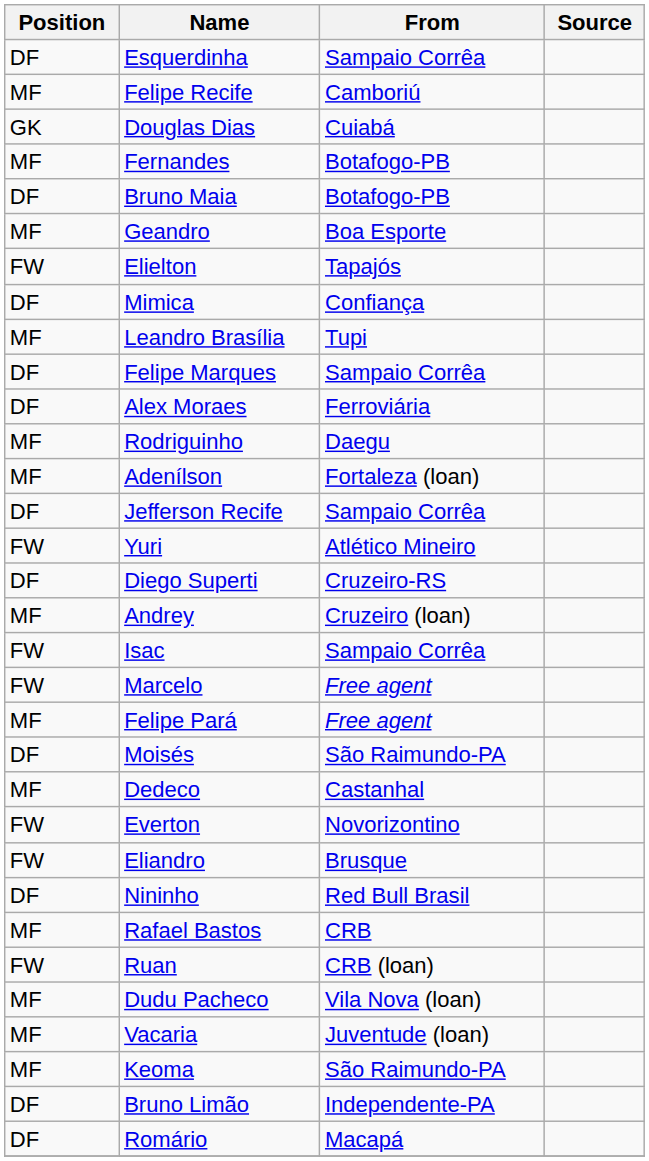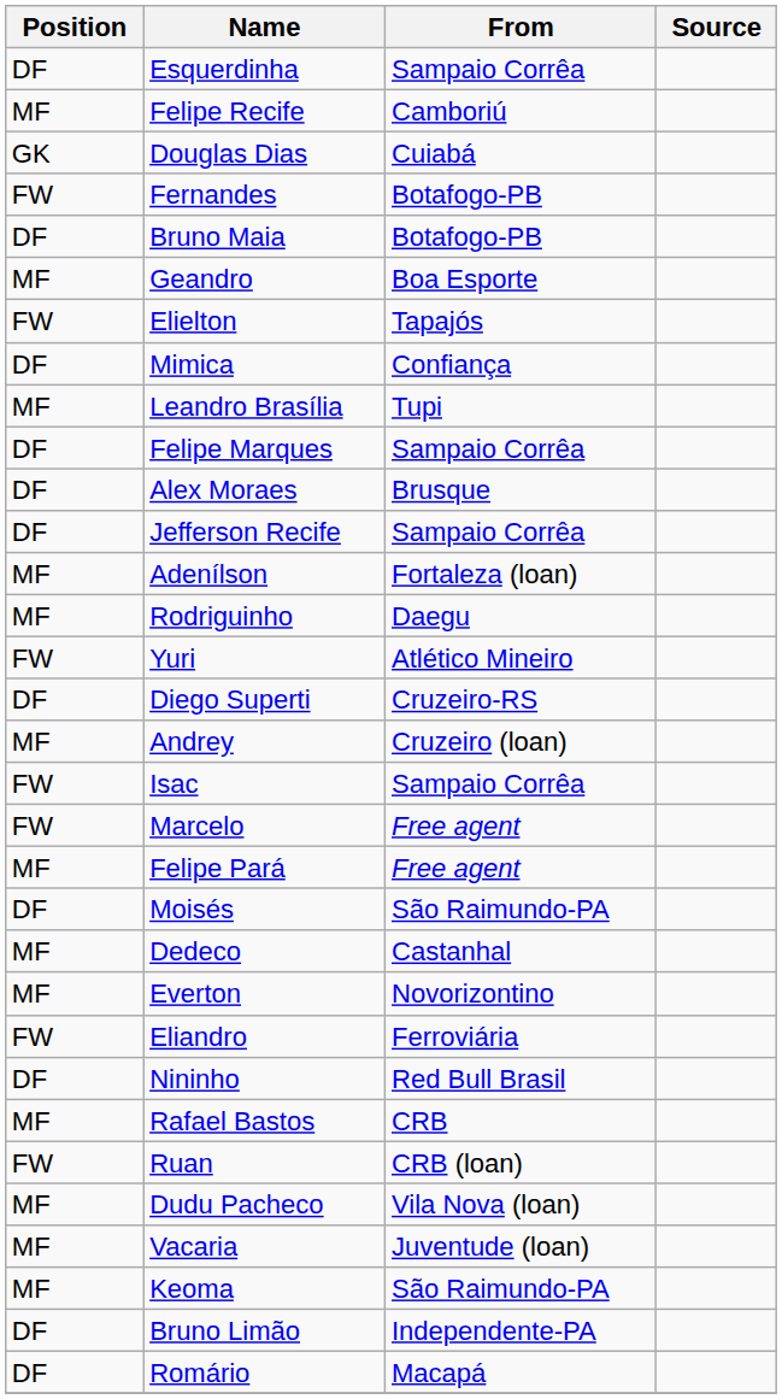 <table class="wikitable" style="width:100px; font-size:95%; width:35%">
 <tr>
 <th style="background:#00000; color:black; text-align:center;">Position</th>
 <th style="background:#00000; color:black; text-align:center;">Name</th>
 <th style="background:#00000; color:black; text-align:center;">From</th>
 <th style="background:#00000; color:black; text-align:center;">Source</th>
 </tr>
 <tr>
 <td>DF</td>
 <td><a href='#'>Esquerdinha</a></td>
 <td> <a href='#'>Sampaio Corrêa</a></td>
 <td></td>
 </tr>
 <tr>
 <td>MF</td>
 <td><a href='#'>Felipe Recife</a></td>
 <td> <a href='#'>Camboriú</a></td>
 <td></td>
 </tr>
 <tr>
 <td>GK</td>
 <td><a href='#'>Douglas Dias</a></td>
 <td> <a href='#'>Cuiabá</a></td>
 <td></td>
 </tr>
 <tr>
-<td>MF</td>
+<td>FW</td>
 <td><a href='#'>Fernandes</a></td>
 <td> <a href='#'>Botafogo-PB</a></td>
 <td></td>
 </tr>
 <tr>
 <td>DF</td>
 <td><a href='#'>Bruno Maia</a></td>
 <td> <a href='#'>Botafogo-PB</a></td>
 <td></td>
 </tr>
 <tr>
 <td>MF</td>
 <td><a href='#'>Geandro</a></td>
 <td> <a href='#'>Boa Esporte</a></td>
 <td></td>
 </tr>
 <tr>
 <td>FW</td>
 <td><a href='#'>Elielton</a></td>
 <td> <a href='#'>Tapajós</a></td>
 <td></td>
 </tr>
 <tr>
 <td>DF</td>
 <td><a href='#'>Mimica</a></td>
 <td> <a href='#'>Confiança</a></td>
 <td></td>
 </tr>
 <tr>
 <td>MF</td>
 <td><a href='#'>Leandro Brasília</a></td>
 <td> <a href='#'>Tupi</a></td>
 <td></td>
 </tr>
 <tr>
 <td>DF</td>
 <td><a href='#'>Felipe Marques</a></td>
 <td> <a href='#'>Sampaio Corrêa</a></td>
 <td></td>
 </tr>
 <tr>
 <td>DF</td>
 <td><a href='#'>Alex Moraes</a></td>
-<td> <a href='#'>Ferroviária</a></td>
+<td> <a href='#'>Brusque</a></td>
 <td></td>
 </tr>
 <tr>
-<td>MF</td>
-<td><a href='#'>Rodriguinho</a></td>
-<td> <a href='#'>Daegu</a></td>
+<td>DF</td>
+<td><a href='#'>Jefferson Recife</a></td>
+<td> <a href='#'>Sampaio Corrêa</a></td>
 <td></td>
 </tr>
 <tr>
 <td>MF</td>
 <td><a href='#'>Adenílson</a></td>
 <td> <a href='#'>Fortaleza</a> (loan)</td>
 <td></td>
 </tr>
 <tr>
-<td>DF</td>
-<td><a href='#'>Jefferson Recife</a></td>
-<td> <a href='#'>Sampaio Corrêa</a></td>
+<td>MF</td>
+<td><a href='#'>Rodriguinho</a></td>
+<td> <a href='#'>Daegu</a></td>
 <td></td>
 </tr>
 <tr>
 <td>FW</td>
 <td><a href='#'>Yuri</a></td>
 <td> <a href='#'>Atlético Mineiro</a></td>
 <td></td>
 </tr>
 <tr>
 <td>DF</td>
 <td><a href='#'>Diego Superti</a></td>
 <td> <a href='#'>Cruzeiro-RS</a></td>
 <td></td>
 </tr>
 <tr>
 <td>MF</td>
 <td><a href='#'>Andrey</a></td>
 <td> <a href='#'>Cruzeiro</a> (loan)</td>
 <td></td>
 </tr>
 <tr>
 <td>FW</td>
 <td><a href='#'>Isac</a></td>
 <td> <a href='#'>Sampaio Corrêa</a></td>
 <td></td>
 </tr>
 <tr>
 <td>FW</td>
 <td><a href='#'>Marcelo</a></td>
 <td><em><a href='#'>Free agent</a></em></td>
 <td></td>
 </tr>
 <tr>
 <td>MF</td>
 <td><a href='#'>Felipe Pará</a></td>
 <td><em><a href='#'>Free agent</a></em></td>
 <td></td>
 </tr>
 <tr>
 <td>DF</td>
 <td><a href='#'>Moisés</a></td>
 <td> <a href='#'>São Raimundo-PA</a></td>
 <td></td>
 </tr>
 <tr>
 <td>MF</td>
 <td><a href='#'>Dedeco</a></td>
 <td> <a href='#'>Castanhal</a></td>
 <td></td>
 </tr>
 <tr>
-<td>FW</td>
+<td>MF</td>
 <td><a href='#'>Everton</a></td>
 <td> <a href='#'>Novorizontino</a></td>
 <td></td>
 </tr>
 <tr>
 <td>FW</td>
 <td><a href='#'>Eliandro</a></td>
-<td> <a href='#'>Brusque</a></td>
+<td> <a href='#'>Ferroviária</a></td>
 <td></td>
 </tr>
 <tr>
 <td>DF</td>
 <td><a href='#'>Nininho</a></td>
 <td> <a href='#'>Red Bull Brasil</a></td>
 <td></td>
 </tr>
 <tr>
 <td>MF</td>
 <td><a href='#'>Rafael Bastos</a></td>
 <td> <a href='#'>CRB</a></td>
 <td></td>
 </tr>
 <tr>
 <td>FW</td>
 <td><a href='#'>Ruan</a></td>
 <td> <a href='#'>CRB</a> (loan)</td>
 <td></td>
 </tr>
 <tr>
 <td>MF</td>
 <td><a href='#'>Dudu Pacheco</a></td>
 <td> <a href='#'>Vila Nova</a> (loan)</td>
 <td></td>
 </tr>
 <tr>
 <td>MF</td>
 <td><a href='#'>Vacaria</a></td>
 <td> <a href='#'>Juventude</a> (loan)</td>
 <td></td>
 </tr>
 <tr>
 <td>MF</td>
 <td><a href='#'>Keoma</a></td>
 <td> <a href='#'>São Raimundo-PA</a></td>
 <td></td>
 </tr>
 <tr>
 <td>DF</td>
 <td><a href='#'>Bruno Limão</a></td>
 <td> <a href='#'>Independente-PA</a></td>
 <td></td>
 </tr>
 <tr>
 <td>DF</td>
 <td><a href='#'>Romário</a></td>
 <td> <a href='#'>Macapá</a></td>
 <td></td>
 </tr>
 <tr>
 </tr>
 </table>
